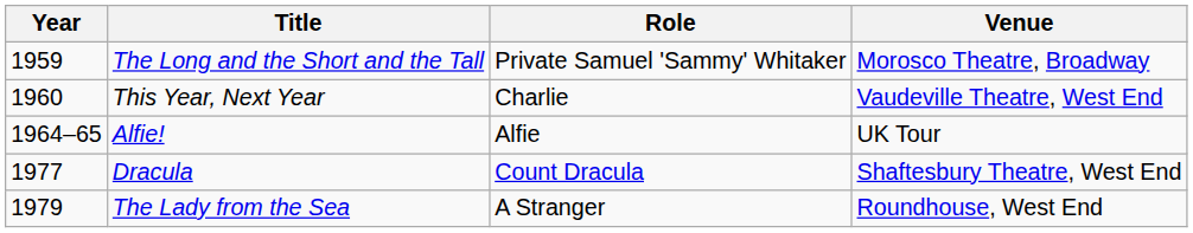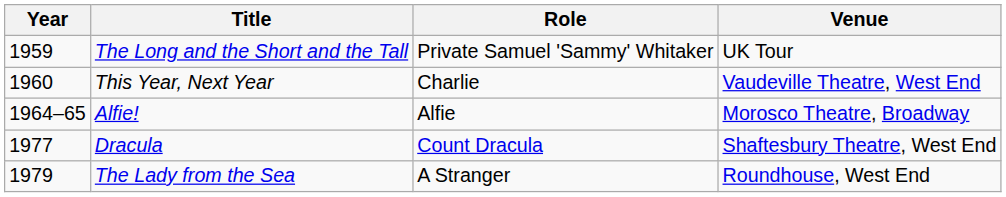 <table class = "wikitable unsortable">
 <tr>
 <th>Year</th>
 <th>Title</th>
 <th>Role</th>
 <th>Venue</th>
 </tr>
 <tr>
 <td>1959</td>
 <td><em><a href='#'>The Long and the Short and the Tall</a></em></td>
 <td>Private Samuel 'Sammy' Whitaker</td>
-<td><a href='#'>Morosco Theatre</a>, <a href='#'>Broadway</a></td>
+<td>UK Tour</td>
 </tr>
 <tr>
 <td>1960</td>
 <td><em>This Year, Next Year</em></td>
 <td>Charlie</td>
 <td><a href='#'>Vaudeville Theatre</a>, <a href='#'>West End</a></td>
 </tr>
 <tr>
 <td>1964–65</td>
 <td><em><a href='#'>Alfie!</a></em></td>
 <td>Alfie</td>
-<td>UK Tour</td>
+<td><a href='#'>Morosco Theatre</a>, <a href='#'>Broadway</a></td>
 </tr>
 <tr>
 <td>1977</td>
 <td><em><a href='#'>Dracula</a></em></td>
 <td><a href='#'>Count Dracula</a></td>
 <td><a href='#'>Shaftesbury Theatre</a>, West End</td>
 </tr>
 <tr>
 <td>1979</td>
 <td><em><a href='#'>The Lady from the Sea</a></em></td>
 <td>A Stranger</td>
 <td><a href='#'>Roundhouse</a>, West End</td>
 </tr>
 </table>
